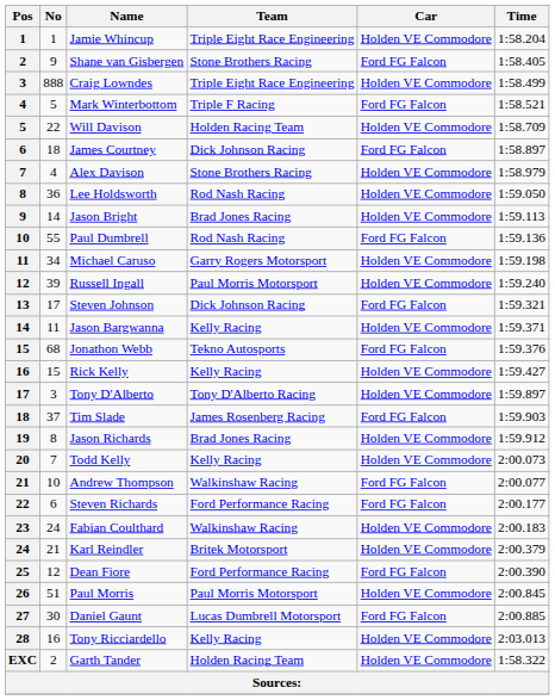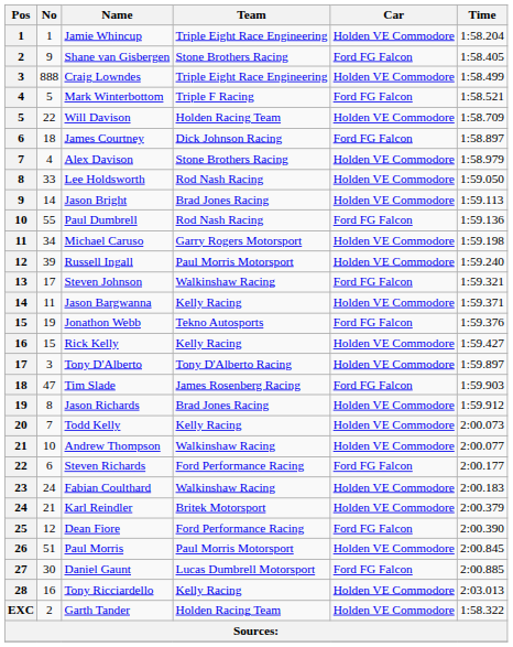 <table class="wikitable" style="font-size: 85%;">
 <tr>
 <th>Pos</th>
 <th>No</th>
 <th>Name</th>
 <th>Team</th>
 <th>Car</th>
 <th>Time</th>
 </tr>
 <tr>
 <th>1</th>
 <td align="center">1</td>
 <td> <a href='#'>Jamie Whincup</a></td>
 <td><a href='#'>Triple Eight Race Engineering</a></td>
 <td><a href='#'>Holden VE Commodore</a></td>
 <td>1:58.204</td>
 </tr>
 <tr>
 <th>2</th>
 <td align="center">9</td>
 <td> <a href='#'>Shane van Gisbergen</a></td>
 <td><a href='#'>Stone Brothers Racing</a></td>
 <td><a href='#'>Ford FG Falcon</a></td>
 <td>1:58.405</td>
 </tr>
 <tr>
 <th>3</th>
 <td align="center">888</td>
 <td> <a href='#'>Craig Lowndes</a></td>
 <td><a href='#'>Triple Eight Race Engineering</a></td>
 <td><a href='#'>Holden VE Commodore</a></td>
 <td>1:58.499</td>
 </tr>
 <tr>
 <th>4</th>
 <td align="center">5</td>
 <td> <a href='#'>Mark Winterbottom</a></td>
 <td><a href='#'>Triple F Racing</a></td>
 <td><a href='#'>Ford FG Falcon</a></td>
 <td>1:58.521</td>
 </tr>
 <tr>
 <th>5</th>
 <td align="center">22</td>
 <td> <a href='#'>Will Davison</a></td>
 <td><a href='#'>Holden Racing Team</a></td>
 <td><a href='#'>Holden VE Commodore</a></td>
 <td>1:58.709</td>
 </tr>
 <tr>
 <th>6</th>
 <td align="center">18</td>
 <td> <a href='#'>James Courtney</a></td>
 <td><a href='#'>Dick Johnson Racing</a></td>
 <td><a href='#'>Ford FG Falcon</a></td>
 <td>1:58.897</td>
 </tr>
 <tr>
 <th>7</th>
 <td align="center">4</td>
 <td> <a href='#'>Alex Davison</a></td>
 <td><a href='#'>Stone Brothers Racing</a></td>
 <td><a href='#'>Holden VE Commodore</a></td>
 <td>1:58.979</td>
 </tr>
 <tr>
 <th>8</th>
-<td align="center">36</td>
+<td align="center">33</td>
 <td> <a href='#'>Lee Holdsworth</a></td>
 <td><a href='#'>Rod Nash Racing</a></td>
 <td><a href='#'>Holden VE Commodore</a></td>
 <td>1:59.050</td>
 </tr>
 <tr>
 <th>9</th>
 <td align="center">14</td>
 <td> <a href='#'>Jason Bright</a></td>
 <td><a href='#'>Brad Jones Racing</a></td>
 <td><a href='#'>Holden VE Commodore</a></td>
 <td>1:59.113</td>
 </tr>
 <tr>
 <th>10</th>
 <td align="center">55</td>
 <td> <a href='#'>Paul Dumbrell</a></td>
 <td><a href='#'>Rod Nash Racing</a></td>
 <td><a href='#'>Ford FG Falcon</a></td>
 <td>1:59.136</td>
 </tr>
 <tr>
 <th>11</th>
 <td align="center">34</td>
 <td> <a href='#'>Michael Caruso</a></td>
 <td><a href='#'>Garry Rogers Motorsport</a></td>
 <td><a href='#'>Holden VE Commodore</a></td>
 <td>1:59.198</td>
 </tr>
 <tr>
 <th>12</th>
 <td align="center">39</td>
 <td> <a href='#'>Russell Ingall</a></td>
 <td><a href='#'>Paul Morris Motorsport</a></td>
 <td><a href='#'>Holden VE Commodore</a></td>
 <td>1:59.240</td>
 </tr>
 <tr>
 <th>13</th>
 <td align="center">17</td>
 <td> <a href='#'>Steven Johnson</a></td>
-<td><a href='#'>Dick Johnson Racing</a></td>
+<td><a href='#'>Walkinshaw Racing</a></td>
 <td><a href='#'>Ford FG Falcon</a></td>
 <td>1:59.321</td>
 </tr>
 <tr>
 <th>14</th>
 <td align="center">11</td>
 <td> <a href='#'>Jason Bargwanna</a></td>
 <td><a href='#'>Kelly Racing</a></td>
 <td><a href='#'>Holden VE Commodore</a></td>
 <td>1:59.371</td>
 </tr>
 <tr>
 <th>15</th>
-<td align="center">68</td>
+<td align="center">19</td>
 <td> <a href='#'>Jonathon Webb</a></td>
 <td><a href='#'>Tekno Autosports</a></td>
 <td><a href='#'>Ford FG Falcon</a></td>
 <td>1:59.376</td>
 </tr>
 <tr>
 <th>16</th>
 <td align="center">15</td>
 <td> <a href='#'>Rick Kelly</a></td>
 <td><a href='#'>Kelly Racing</a></td>
 <td><a href='#'>Holden VE Commodore</a></td>
 <td>1:59.427</td>
 </tr>
 <tr>
 <th>17</th>
 <td align="center">3</td>
 <td> <a href='#'>Tony D'Alberto</a></td>
 <td><a href='#'>Tony D'Alberto Racing</a></td>
 <td><a href='#'>Holden VE Commodore</a></td>
 <td>1:59.897</td>
 </tr>
 <tr>
 <th>18</th>
-<td align="center">37</td>
+<td align="center">47</td>
 <td> <a href='#'>Tim Slade</a></td>
 <td><a href='#'>James Rosenberg Racing</a></td>
 <td><a href='#'>Ford FG Falcon</a></td>
 <td>1:59.903</td>
 </tr>
 <tr>
 <th>19</th>
 <td align="center">8</td>
 <td> <a href='#'>Jason Richards</a></td>
 <td><a href='#'>Brad Jones Racing</a></td>
 <td><a href='#'>Holden VE Commodore</a></td>
 <td>1:59.912</td>
 </tr>
 <tr>
 <th>20</th>
 <td align="center">7</td>
 <td> <a href='#'>Todd Kelly</a></td>
 <td><a href='#'>Kelly Racing</a></td>
 <td><a href='#'>Holden VE Commodore</a></td>
 <td>2:00.073</td>
 </tr>
 <tr>
 <th>21</th>
 <td align="center">10</td>
 <td> <a href='#'>Andrew Thompson</a></td>
 <td><a href='#'>Walkinshaw Racing</a></td>
-<td><a href='#'>Ford FG Falcon</a></td>
+<td><a href='#'>Holden VE Commodore</a></td>
 <td>2:00.077</td>
 </tr>
 <tr>
 <th>22</th>
 <td align="center">6</td>
 <td> <a href='#'>Steven Richards</a></td>
 <td><a href='#'>Ford Performance Racing</a></td>
 <td><a href='#'>Ford FG Falcon</a></td>
 <td>2:00.177</td>
 </tr>
 <tr>
 <th>23</th>
 <td align="center">24</td>
 <td> <a href='#'>Fabian Coulthard</a></td>
 <td><a href='#'>Walkinshaw Racing</a></td>
 <td><a href='#'>Holden VE Commodore</a></td>
 <td>2:00.183</td>
 </tr>
 <tr>
 <th>24</th>
 <td align="center">21</td>
 <td> <a href='#'>Karl Reindler</a></td>
 <td><a href='#'>Britek Motorsport</a></td>
 <td><a href='#'>Holden VE Commodore</a></td>
 <td>2:00.379</td>
 </tr>
 <tr>
 <th>25</th>
 <td align="center">12</td>
 <td> <a href='#'>Dean Fiore</a></td>
 <td><a href='#'>Ford Performance Racing</a></td>
 <td><a href='#'>Ford FG Falcon</a></td>
 <td>2:00.390</td>
 </tr>
 <tr>
 <th>26</th>
 <td align="center">51</td>
 <td> <a href='#'>Paul Morris</a></td>
 <td><a href='#'>Paul Morris Motorsport</a></td>
 <td><a href='#'>Holden VE Commodore</a></td>
 <td>2:00.845</td>
 </tr>
 <tr>
 <th>27</th>
 <td align="center">30</td>
 <td> <a href='#'>Daniel Gaunt</a></td>
 <td><a href='#'>Lucas Dumbrell Motorsport</a></td>
 <td><a href='#'>Ford FG Falcon</a></td>
 <td>2:00.885</td>
 </tr>
 <tr>
 <th>28</th>
 <td align="center">16</td>
 <td> <a href='#'>Tony Ricciardello</a></td>
 <td><a href='#'>Kelly Racing</a></td>
 <td><a href='#'>Holden VE Commodore</a></td>
 <td>2:03.013</td>
 </tr>
 <tr>
 <th>EXC</th>
 <td align="center">2</td>
 <td> <a href='#'>Garth Tander</a></td>
 <td><a href='#'>Holden Racing Team</a></td>
 <td><a href='#'>Holden VE Commodore</a></td>
 <td>1:58.322</td>
 </tr>
 <tr>
 <th colspan="6">Sources:</th>
 </tr>
 <tr>
 </tr>
 </table>
